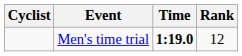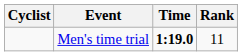 <table class="wikitable sortable" style=text-align:center>
 <tr>
 <th>Cyclist</th>
 <th>Event</th>
 <th>Time</th>
 <th>Rank</th>
 </tr>
 <tr>
 <td align=left></td>
 <td align=left><a href='#'>Men's time trial</a></td>
 <td><strong>1:19.0</strong></td>
-<td>12</td>
+<td>11</td>
 </tr>
 </table>
